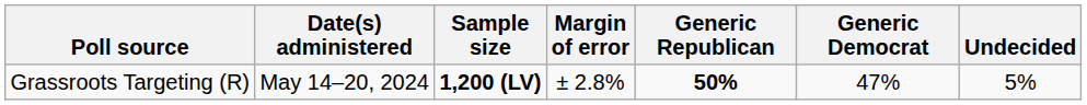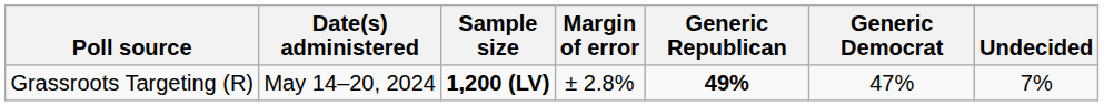 <table class="wikitable" style="font-size:90%;text-align:center;">
 <tr valign=bottom>
 <th>Poll source</th>
 <th>Date(s)<br>administered</th>
 <th>Sample<br>size</th>
 <th>Margin<br>of error</th>
 <th style="width:100px;">Generic<br>Republican</th>
 <th style="width:100px;">Generic<br>Democrat</th>
 <th>Undecided</th>
 </tr>
 <tr>
 <td style="text-align:left;">Grassroots Targeting (R)</td>
 <td>May 14–20, 2024</td>
 <td><strong>1,200 (LV)</strong></td>
 <td>± 2.8%</td>
-<td><strong>50%</strong></td>
+<td><strong>49%</strong></td>
 <td>47%</td>
-<td>5%</td>
+<td>7%</td>
 </tr>
 </table>
